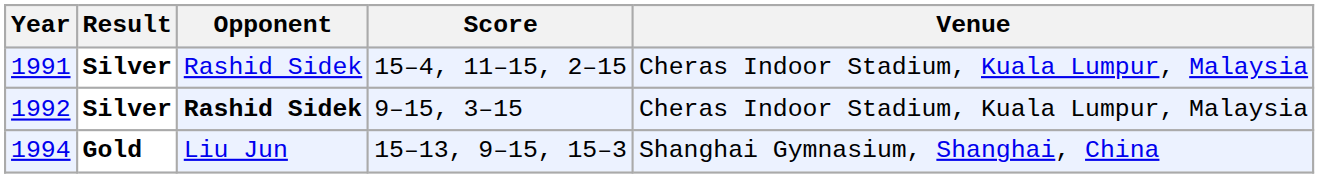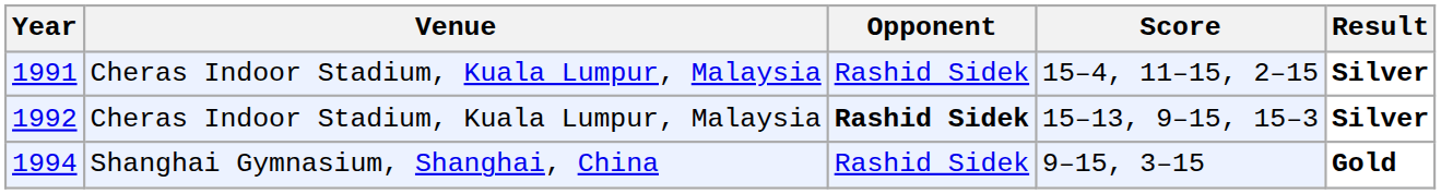 <table class="sortable wikitable" style="font-size: 90%;">
 <tr>
 <th>Year</th>
-<th>Result</th>
+<th>Venue</th>
 <th>Opponent</th>
 <th>Score</th>
-<th>Venue</th>
+<th>Result</th>
 </tr>
 <tr style="background:#ECF2FF">
 <td align="center"><a href='#'>1991</a></td>
-<td style="text-align:left; background:white"> <strong>Silver</strong></td>
+<td align="left">Cheras Indoor Stadium, <a href='#'>Kuala Lumpur</a>, <a href='#'>Malaysia</a></td>
 <td align="left"> <a href='#'>Rashid Sidek</a></td>
 <td align="left">15–4, 11–15, 2–15</td>
-<td align="left">Cheras Indoor Stadium, <a href='#'>Kuala Lumpur</a>, <a href='#'>Malaysia</a></td>
+<td style="text-align:left; background:white"> <strong>Silver</strong></td>
 </tr>
 <tr style="background:#ECF2FF">
 <td align="center"><a href='#'>1992</a></td>
+<td align="left">Cheras Indoor Stadium, Kuala Lumpur, Malaysia</td>
+<td align="left"><strong> Rashid Sidek</strong></td>
+<td align="left">15–13, 9–15, 15–3</td>
 <td style="text-align:left; background:white"> <strong>Silver</strong></td>
-<td align="left"><strong> Rashid Sidek</strong></td>
-<td align="left">9–15, 3–15</td>
-<td align="left">Cheras Indoor Stadium, Kuala Lumpur, Malaysia</td>
 </tr>
 <tr style="background:#ECF2FF">
 <td align="center"><a href='#'>1994</a></td>
+<td align="left">Shanghai Gymnasium, <a href='#'>Shanghai</a>, <a href='#'>China</a></td>
+<td align="left"> <a href='#'>Rashid Sidek</a></td>
+<td align="left">9–15, 3–15</td>
 <td style="text-align:left; background:white"> <strong>Gold</strong></td>
-<td align="left"> <a href='#'>Liu Jun</a></td>
-<td align="left">15–13, 9–15, 15–3</td>
-<td align="left">Shanghai Gymnasium, <a href='#'>Shanghai</a>, <a href='#'>China</a></td>
 </tr>
 </table>
